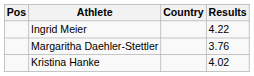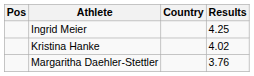 <table class="wikitable">
 <tr>
 <th>Pos</th>
 <th>Athlete</th>
 <th>Country</th>
 <th>Results</th>
 </tr>
 <tr>
 <td align="center"></td>
 <td>Ingrid Meier</td>
 <td></td>
-<td>4.22</td>
+<td>4.25</td>
+</tr>
+<tr>
+<td align="center"></td>
+<td>Kristina Hanke</td>
+<td></td>
+<td>4.02</td>
 </tr>
 <tr>
 <td align="center"></td>
 <td>Margaritha Daehler-Stettler</td>
 <td></td>
 <td>3.76</td>
 </tr>
-<tr>
-<td align="center"></td>
-<td>Kristina Hanke</td>
-<td></td>
-<td>4.02</td>
-</tr>
 </table>
